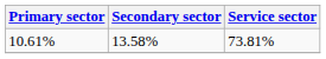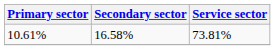 <table class="wikitable" border="1">
 <tr>
 <th><a href='#'>Primary sector</a></th>
 <th><a href='#'>Secondary sector</a></th>
 <th><a href='#'>Service sector</a></th>
 </tr>
 <tr>
 <td>10.61%</td>
-<td>13.58%</td>
+<td>16.58%</td>
 <td>73.81%</td>
 </tr>
 <tr>
 </tr>
 </table>
